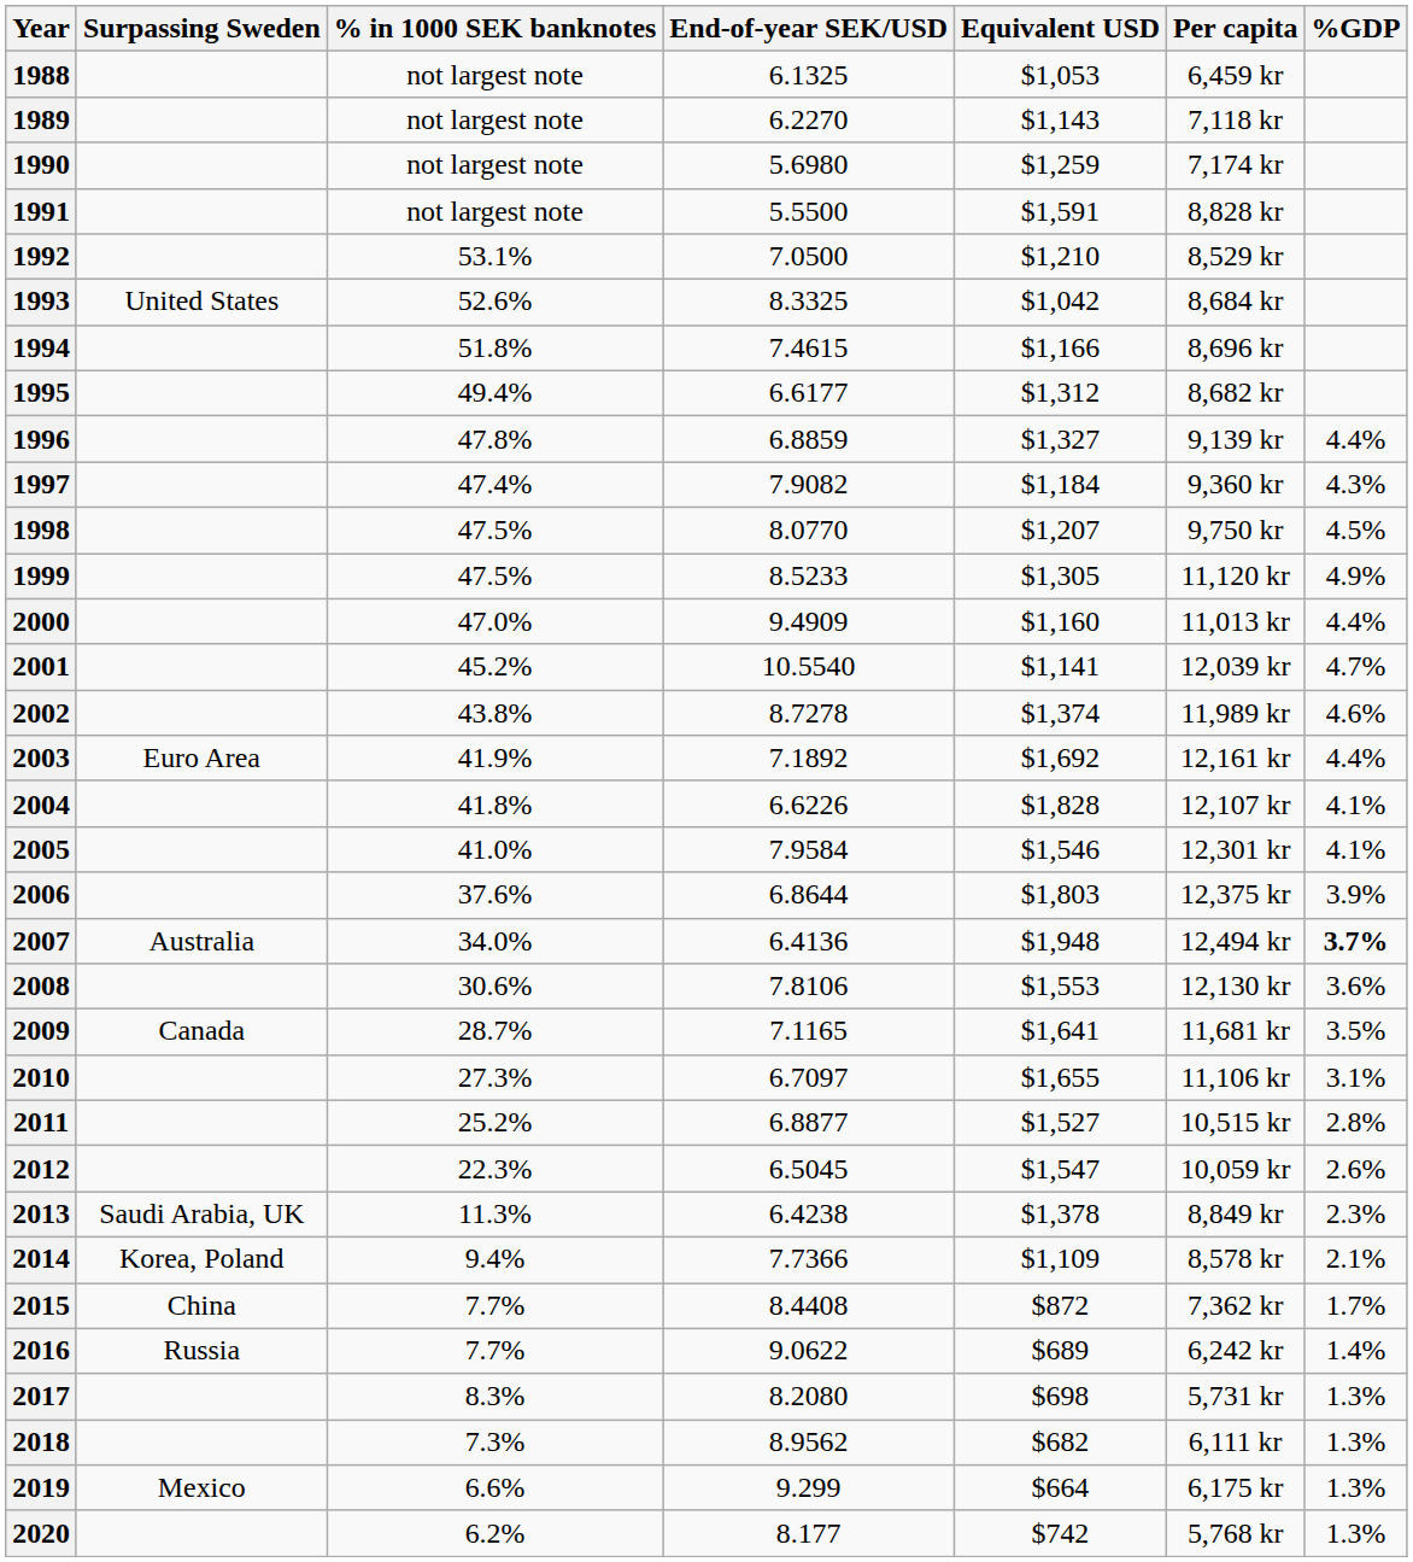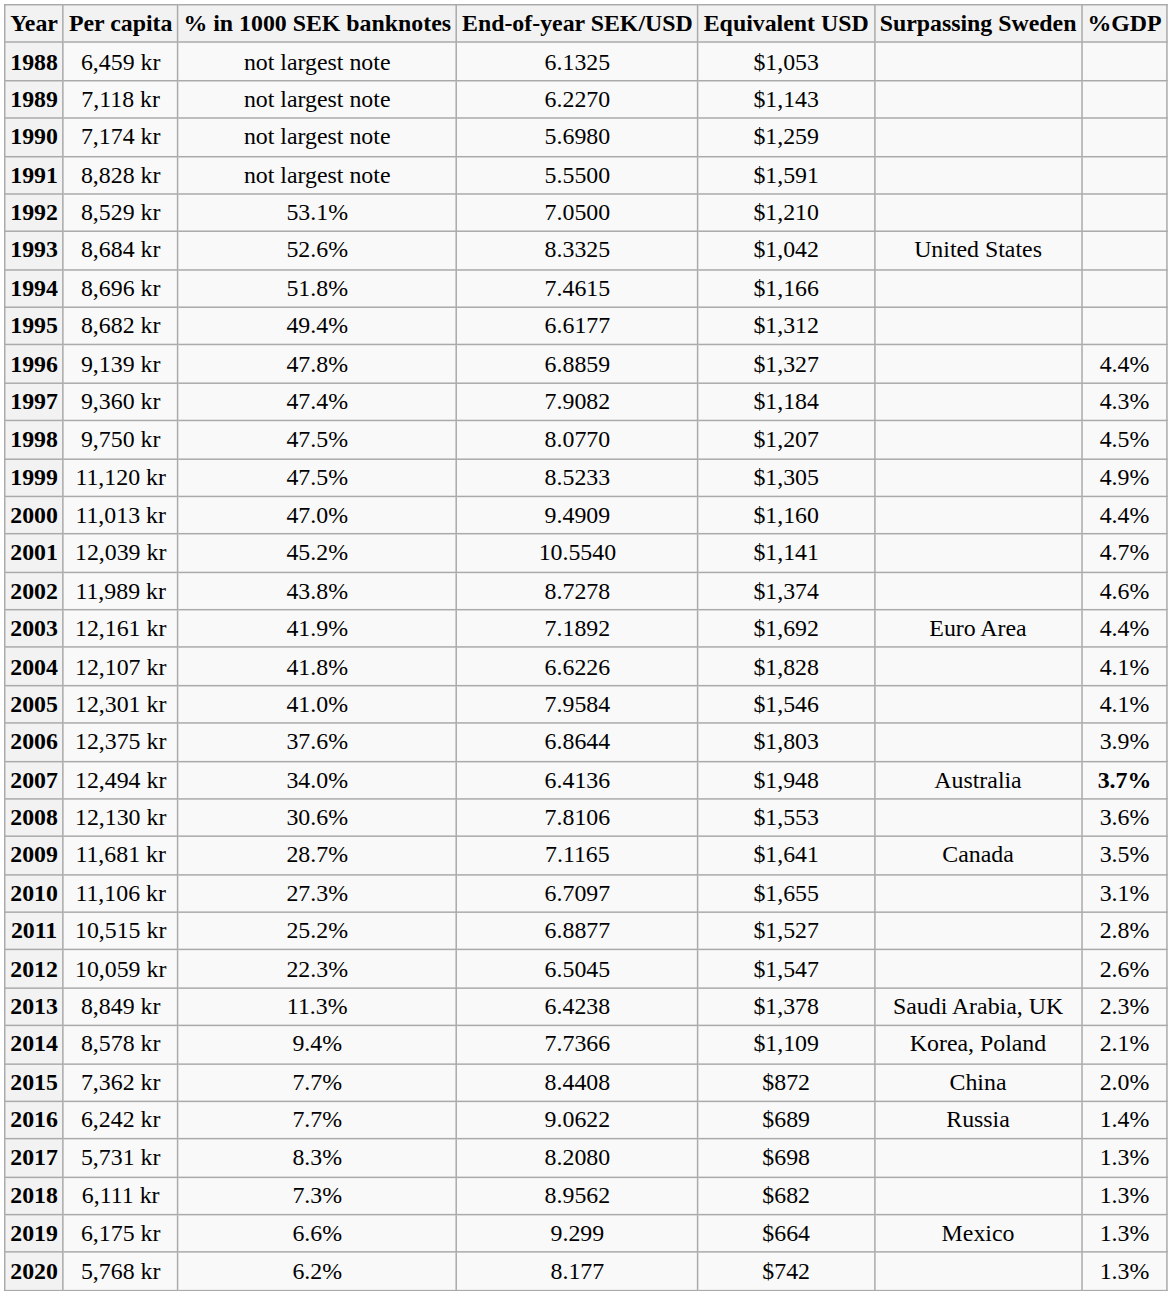 <table class="wikitable" style="text-align: center;">
 <tr>
 <th scope="col">Year</th>
-<th scope="col">Surpassing Sweden</th>
+<th scope="col">Per capita</th>
 <th scope="col">% in 1000 SEK banknotes</th>
 <th scope="col">End-of-year SEK/USD</th>
 <th scope="col">Equivalent USD</th>
-<th scope="col">Per capita</th>
+<th scope="col">Surpassing Sweden</th>
 <th scope="col">%GDP</th>
 </tr>
 <tr>
 <th scope="row">1988</th>
-<td></td>
+<td>6,459 kr</td>
 <td>not largest note</td>
 <td>6.1325</td>
 <td>$1,053</td>
-<td>6,459 kr</td>
+<td></td>
 <td></td>
 </tr>
 <tr>
 <th scope="row">1989</th>
-<td></td>
+<td>7,118 kr</td>
 <td>not largest note</td>
 <td>6.2270</td>
 <td>$1,143</td>
-<td>7,118 kr</td>
+<td></td>
 <td></td>
 </tr>
 <tr>
 <th scope="row">1990</th>
-<td></td>
+<td>7,174 kr</td>
 <td>not largest note</td>
 <td>5.6980</td>
 <td>$1,259</td>
-<td>7,174 kr</td>
+<td></td>
 <td></td>
 </tr>
 <tr>
 <th scope="row">1991</th>
-<td></td>
+<td>8,828 kr</td>
 <td>not largest note</td>
 <td>5.5500</td>
 <td>$1,591</td>
-<td>8,828 kr</td>
+<td></td>
 <td></td>
 </tr>
 <tr>
 <th scope="row">1992</th>
-<td></td>
+<td>8,529 kr</td>
 <td>53.1%</td>
 <td>7.0500</td>
 <td>$1,210</td>
-<td>8,529 kr</td>
+<td></td>
 <td></td>
 </tr>
 <tr>
 <th scope="row">1993</th>
-<td>United States</td>
+<td>8,684 kr</td>
 <td>52.6%</td>
 <td>8.3325</td>
 <td>$1,042</td>
-<td>8,684 kr</td>
+<td>United States</td>
 <td></td>
 </tr>
 <tr>
 <th scope="row">1994</th>
-<td></td>
+<td>8,696 kr</td>
 <td>51.8%</td>
 <td>7.4615</td>
 <td>$1,166</td>
-<td>8,696 kr</td>
+<td></td>
 <td></td>
 </tr>
 <tr>
 <th scope="row">1995</th>
-<td></td>
+<td>8,682 kr</td>
 <td>49.4%</td>
 <td>6.6177</td>
 <td>$1,312</td>
-<td>8,682 kr</td>
+<td></td>
 <td></td>
 </tr>
 <tr>
 <th scope="row">1996</th>
-<td></td>
+<td>9,139 kr</td>
 <td>47.8%</td>
 <td>6.8859</td>
 <td>$1,327</td>
-<td>9,139 kr</td>
+<td></td>
 <td>4.4%</td>
 </tr>
 <tr>
 <th scope="row">1997</th>
-<td></td>
+<td>9,360 kr</td>
 <td>47.4%</td>
 <td>7.9082</td>
 <td>$1,184</td>
-<td>9,360 kr</td>
+<td></td>
 <td>4.3%</td>
 </tr>
 <tr>
 <th scope="row">1998</th>
-<td></td>
+<td>9,750 kr</td>
 <td>47.5%</td>
 <td>8.0770</td>
 <td>$1,207</td>
-<td>9,750 kr</td>
+<td></td>
 <td>4.5%</td>
 </tr>
 <tr>
 <th scope="row">1999</th>
-<td></td>
+<td>11,120 kr</td>
 <td>47.5%</td>
 <td>8.5233</td>
 <td>$1,305</td>
-<td>11,120 kr</td>
+<td></td>
 <td>4.9%</td>
 </tr>
 <tr>
 <th scope="row">2000</th>
-<td></td>
+<td>11,013 kr</td>
 <td>47.0%</td>
 <td>9.4909</td>
 <td>$1,160</td>
-<td>11,013 kr</td>
+<td></td>
 <td>4.4%</td>
 </tr>
 <tr>
 <th scope="row">2001</th>
-<td></td>
+<td>12,039 kr</td>
 <td>45.2%</td>
 <td>10.5540</td>
 <td>$1,141</td>
-<td>12,039 kr</td>
+<td></td>
 <td>4.7%</td>
 </tr>
 <tr>
 <th scope="row">2002</th>
-<td></td>
+<td>11,989 kr</td>
 <td>43.8%</td>
 <td>8.7278</td>
 <td>$1,374</td>
-<td>11,989 kr</td>
+<td></td>
 <td>4.6%</td>
 </tr>
 <tr>
 <th scope="row">2003</th>
-<td>Euro Area</td>
+<td>12,161 kr</td>
 <td>41.9%</td>
 <td>7.1892</td>
 <td>$1,692</td>
-<td>12,161 kr</td>
+<td>Euro Area</td>
 <td>4.4%</td>
 </tr>
 <tr>
 <th scope="row">2004</th>
-<td></td>
+<td>12,107 kr</td>
 <td>41.8%</td>
 <td>6.6226</td>
 <td>$1,828</td>
-<td>12,107 kr</td>
+<td></td>
 <td>4.1%</td>
 </tr>
 <tr>
 <th scope="row">2005</th>
-<td></td>
+<td>12,301 kr</td>
 <td>41.0%</td>
 <td>7.9584</td>
 <td>$1,546</td>
-<td>12,301 kr</td>
+<td></td>
 <td>4.1%</td>
 </tr>
 <tr>
 <th scope="row">2006</th>
-<td></td>
+<td>12,375 kr</td>
 <td>37.6%</td>
 <td>6.8644</td>
 <td>$1,803</td>
-<td>12,375 kr</td>
+<td></td>
 <td>3.9%</td>
 </tr>
 <tr>
 <th scope="row">2007</th>
-<td>Australia</td>
+<td>12,494 kr</td>
 <td>34.0%</td>
 <td>6.4136</td>
 <td>$1,948</td>
-<td>12,494 kr</td>
+<td>Australia</td>
 <td><strong>3.7%</strong></td>
 </tr>
 <tr>
 <th scope="row">2008</th>
-<td></td>
+<td>12,130 kr</td>
 <td>30.6%</td>
 <td>7.8106</td>
 <td>$1,553</td>
-<td>12,130 kr</td>
+<td></td>
 <td>3.6%</td>
 </tr>
 <tr>
 <th scope="row">2009</th>
-<td>Canada</td>
+<td>11,681 kr</td>
 <td>28.7%</td>
 <td>7.1165</td>
 <td>$1,641</td>
-<td>11,681 kr</td>
+<td>Canada</td>
 <td>3.5%</td>
 </tr>
 <tr>
 <th scope="row">2010</th>
-<td></td>
+<td>11,106 kr</td>
 <td>27.3%</td>
 <td>6.7097</td>
 <td>$1,655</td>
-<td>11,106 kr</td>
+<td></td>
 <td>3.1%</td>
 </tr>
 <tr>
 <th scope="row">2011</th>
-<td></td>
+<td>10,515 kr</td>
 <td>25.2%</td>
 <td>6.8877</td>
 <td>$1,527</td>
-<td>10,515 kr</td>
+<td></td>
 <td>2.8%</td>
 </tr>
 <tr>
 <th scope="row">2012</th>
-<td></td>
+<td>10,059 kr</td>
 <td>22.3%</td>
 <td>6.5045</td>
 <td>$1,547</td>
-<td>10,059 kr</td>
+<td></td>
 <td>2.6%</td>
 </tr>
 <tr>
 <th scope="row">2013</th>
-<td>Saudi Arabia, UK</td>
+<td>8,849 kr</td>
 <td>11.3%</td>
 <td>6.4238</td>
 <td>$1,378</td>
-<td>8,849 kr</td>
+<td>Saudi Arabia, UK</td>
 <td>2.3%</td>
 </tr>
 <tr>
 <th scope="row">2014</th>
-<td>Korea, Poland</td>
+<td>8,578 kr</td>
 <td>9.4%</td>
 <td>7.7366</td>
 <td>$1,109</td>
-<td>8,578 kr</td>
+<td>Korea, Poland</td>
 <td>2.1%</td>
 </tr>
 <tr>
 <th scope="row">2015</th>
-<td>China</td>
+<td>7,362 kr</td>
 <td>7.7%</td>
 <td>8.4408</td>
 <td>$872</td>
-<td>7,362 kr</td>
-<td>1.7%</td>
+<td>China</td>
+<td>2.0%</td>
 </tr>
 <tr>
 <th scope="row">2016</th>
-<td>Russia</td>
+<td>6,242 kr</td>
 <td>7.7%</td>
 <td>9.0622</td>
 <td>$689</td>
-<td>6,242 kr</td>
+<td>Russia</td>
 <td>1.4%</td>
 </tr>
 <tr>
 <th scope="row">2017</th>
-<td></td>
+<td>5,731 kr</td>
 <td>8.3%</td>
 <td>8.2080</td>
 <td>$698</td>
-<td>5,731 kr</td>
+<td></td>
 <td>1.3%</td>
 </tr>
 <tr>
 <th scope="row">2018</th>
-<td></td>
+<td>6,111 kr</td>
 <td>7.3%</td>
 <td>8.9562</td>
 <td>$682</td>
-<td>6,111 kr</td>
+<td></td>
 <td>1.3%</td>
 </tr>
 <tr>
 <th scope="row">2019</th>
-<td>Mexico</td>
+<td>6,175 kr</td>
 <td>6.6%</td>
 <td>9.299</td>
 <td>$664</td>
-<td>6,175 kr</td>
+<td>Mexico</td>
 <td>1.3%</td>
 </tr>
 <tr>
 <th scope="row">2020</th>
-<td></td>
+<td>5,768 kr</td>
 <td>6.2%</td>
 <td>8.177</td>
 <td>$742</td>
-<td>5,768 kr</td>
+<td></td>
 <td>1.3%</td>
 </tr>
 </table>
